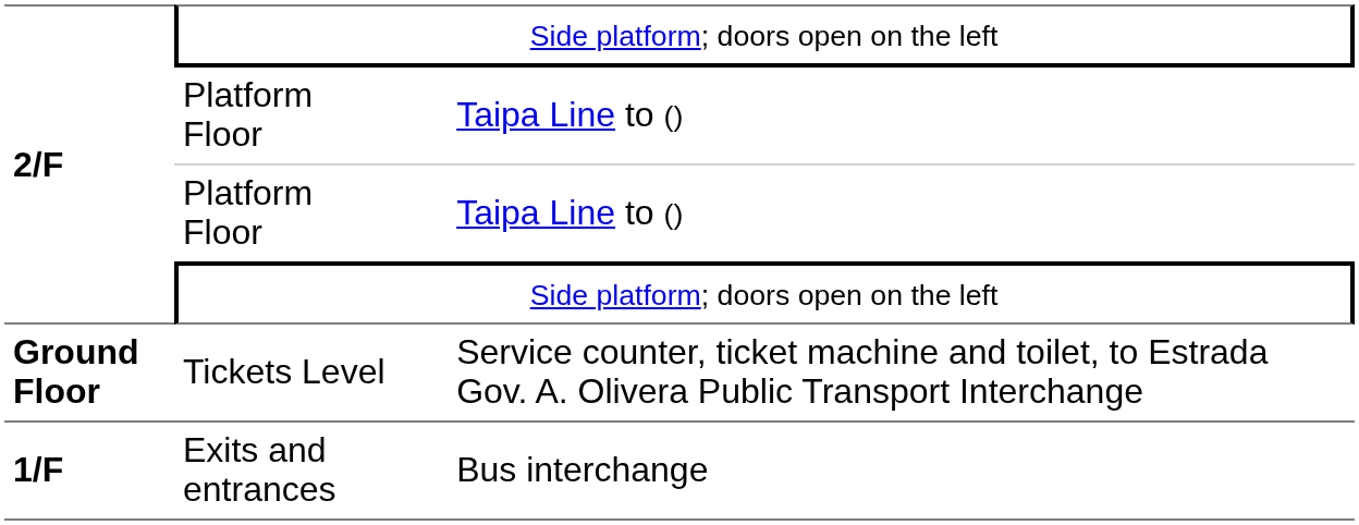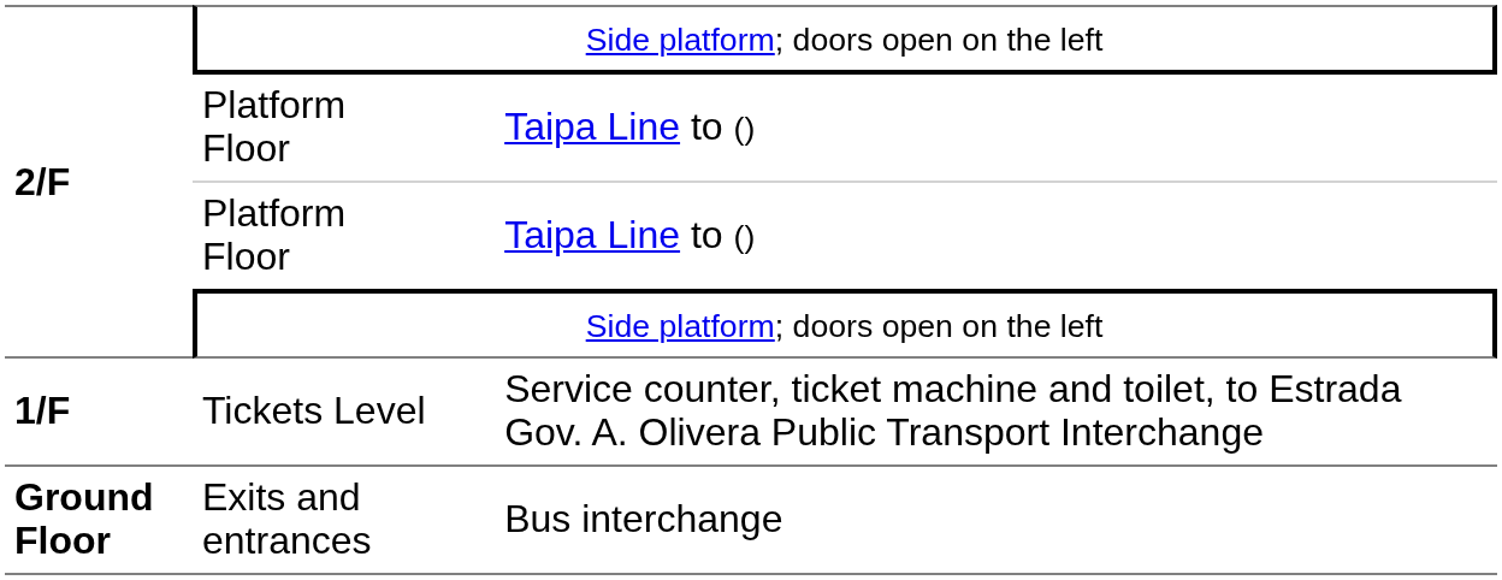 <table cellpadding="4" cellspacing="0" border="0">
 <tr>
 <td rowspan="4" width="70" style="border-top:solid 1px gray;border-bottom:solid 1px gray;"><strong>2/F</strong></td>
 <td colspan="4" style="border-right:solid 2px black;border-left:solid 2px black;border-bottom:solid 2px black;border-top:solid 1px gray; text-align:center;"><small><a href='#'>Side platform</a>; doors open on the left</small></td>
 </tr>
 <tr>
 <td width="50" style="border-bottom:solid 1px lightgray;">Platform Floor</td>
 <td width="50" style="border-bottom:solid 1px lightgray;"></td>
 <td width="350" style="border-bottom:solid 1px lightgray;"> <a href='#'>Taipa Line</a> to  <small>()</small></td>
 <td width="50" style="border-bottom:solid 1px lightgray;"></td>
 </tr>
 <tr>
 <td>Platform Floor</td>
 <td></td>
 <td> <a href='#'>Taipa Line</a> to  <small>()</small></td>
 <td></td>
 </tr>
 <tr>
 <td colspan="4" style="border-top:solid 2px black;border-right:solid 2px black;border-left:solid 2px black;border-bottom:solid 1px gray; text-align:center;"><small><a href='#'>Side platform</a>; doors open on the left</small></td>
 </tr>
 <tr>
-<td style="border-bottom:solid 1px gray;"><strong>Ground Floor</strong></td>
+<td style="border-bottom:solid 1px gray;"><strong>1/F</strong></td>
 <td colspan="2" style="border-bottom:solid 1px gray;">Tickets Level</td>
 <td colspan="2" style="border-bottom:solid 1px gray;">Service counter, ticket machine and toilet, to Estrada Gov. A. Olivera Public Transport Interchange</td>
 </tr>
 <tr>
-<td style="border-bottom:solid 1px gray;"><strong>1/F</strong></td>
+<td style="border-bottom:solid 1px gray;"><strong>Ground Floor</strong></td>
 <td colspan="2" style="border-bottom:solid 1px gray;">Exits and entrances</td>
 <td colspan="2" style="border-bottom:solid 1px gray;">Bus interchange</td>
 </tr>
 </table>
